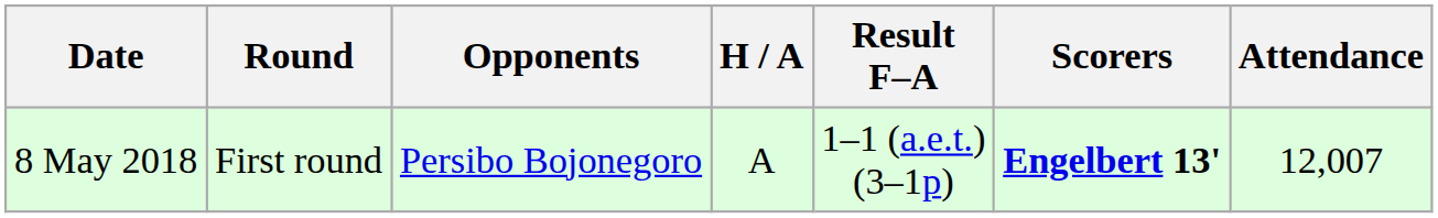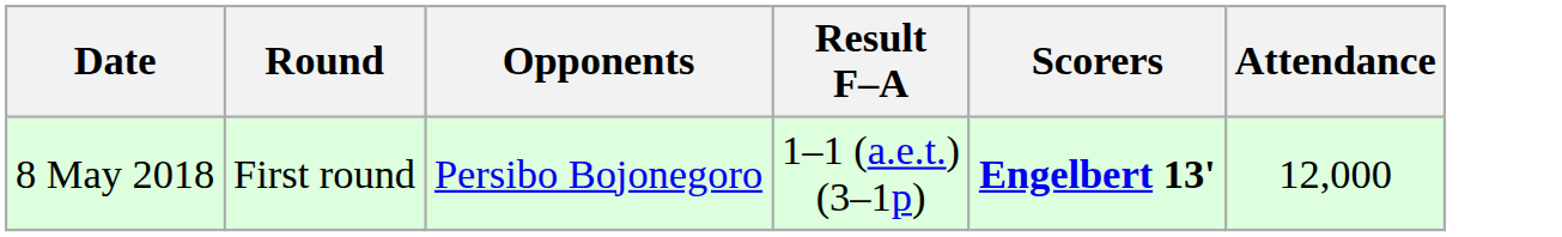 <table class="wikitable" style="text-align:center">
 <tr>
 <th>Date</th>
 <th>Round</th>
 <th>Opponents</th>
-<th>H / A</th>
 <th>Result<br>F–A</th>
 <th>Scorers</th>
 <th>Attendance</th>
 </tr>
 <tr bgcolor=#ddffdd>
 <td>8 May 2018</td>
 <td>First round</td>
 <td><a href='#'>Persibo Bojonegoro</a></td>
-<td>A</td>
 <td>1–1 (<a href='#'>a.e.t.</a>) <br>(3–1<a href='#'>p</a>)</td>
 <td><strong><a href='#'>Engelbert</a> 13'</strong></td>
-<td>12,007</td>
+<td>12,000</td>
 </tr>
 </table>
